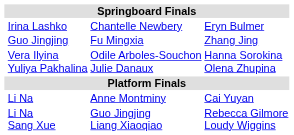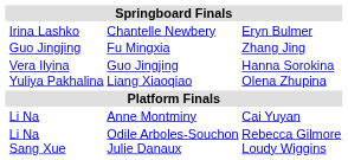 <table>
 <tr bgcolor="DFDFDF">
 <td colspan="4" align="center"><strong>Springboard Finals</strong></td>
 </tr>
 <tr>
 <th scope=row style="text-align:left"></th>
 <td><a href='#'>Irina Lashko</a><br><small></small></td>
 <td><a href='#'>Chantelle Newbery</a><br><small></small></td>
 <td><a href='#'>Eryn Bulmer</a><br><small></small></td>
 </tr>
 <tr>
 <th scope=row style="text-align:left"></th>
 <td><a href='#'>Guo Jingjing</a><br><small></small></td>
 <td><a href='#'>Fu Mingxia</a><br><small></small></td>
 <td><a href='#'>Zhang Jing</a><br><small></small></td>
 </tr>
 <tr>
 <th scope=row style="text-align:left"></th>
 <td><a href='#'>Vera Ilyina</a><br><a href='#'>Yuliya Pakhalina</a><br><small></small></td>
-<td><a href='#'>Odile Arboles-Souchon</a><br><a href='#'>Julie Danaux</a><br><small></small></td>
+<td><a href='#'>Guo Jingjing</a><br><a href='#'>Liang Xiaoqiao</a><br><small></small></td>
 <td><a href='#'>Hanna Sorokina</a><br><a href='#'>Olena Zhupina</a><br><small></small></td>
 </tr>
 <tr bgcolor="DFDFDF">
 <td colspan="4" align="center"><strong>Platform Finals</strong></td>
 </tr>
 <tr>
 <th scope=row style="text-align:left"></th>
 <td><a href='#'>Li Na</a><br><small></small></td>
 <td><a href='#'>Anne Montminy</a><br><small></small></td>
 <td><a href='#'>Cai Yuyan</a><br><small></small></td>
 </tr>
 <tr>
 <th scope=row style="text-align:left"></th>
 <td><a href='#'>Li Na</a><br><a href='#'>Sang Xue</a><br><small></small></td>
-<td><a href='#'>Guo Jingjing</a><br><a href='#'>Liang Xiaoqiao</a><br><small></small></td>
+<td><a href='#'>Odile Arboles-Souchon</a><br><a href='#'>Julie Danaux</a><br><small></small></td>
 <td><a href='#'>Rebecca Gilmore</a><br><a href='#'>Loudy Wiggins</a><br><small></small></td>
 </tr>
 </table>
